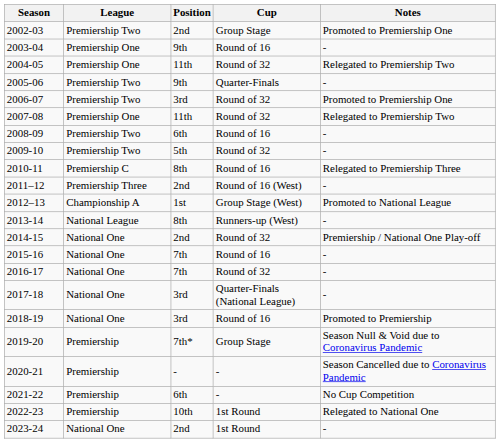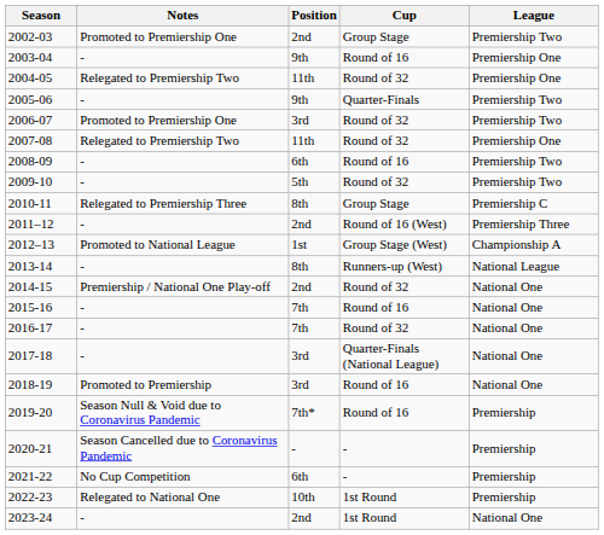 <table class="wikitable" style="text-align:left">
 <tr>
 <th width=80px>Season</th>
-<th width=150px>League</th>
+<th width=250px>Notes</th>
 <th width=40px>Position</th>
 <th width=150px>Cup</th>
-<th width=250px>Notes</th>
+<th width=150px>League</th>
 </tr>
 <tr>
 <td>2002-03</td>
-<td>Premiership Two</td>
+<td>Promoted to Premiership One</td>
 <td>2nd</td>
 <td>Group Stage</td>
-<td>Promoted to Premiership One</td>
+<td>Premiership Two</td>
 </tr>
 <tr>
 <td>2003-04</td>
-<td>Premiership One</td>
+<td>-</td>
 <td>9th</td>
 <td>Round of 16</td>
-<td>-</td>
+<td>Premiership One</td>
 </tr>
 <tr>
 <td>2004-05</td>
-<td>Premiership One</td>
+<td>Relegated to Premiership Two</td>
 <td>11th</td>
 <td>Round of 32</td>
-<td>Relegated to Premiership Two</td>
+<td>Premiership One</td>
 </tr>
 <tr>
 <td>2005-06</td>
-<td>Premiership Two</td>
+<td>-</td>
 <td>9th</td>
 <td>Quarter-Finals</td>
-<td>-</td>
+<td>Premiership Two</td>
 </tr>
 <tr>
 <td>2006-07</td>
-<td>Premiership Two</td>
+<td>Promoted to Premiership One</td>
 <td>3rd</td>
 <td>Round of 32</td>
-<td>Promoted to Premiership One</td>
+<td>Premiership Two</td>
 </tr>
 <tr>
 <td>2007-08</td>
-<td>Premiership One</td>
+<td>Relegated to Premiership Two</td>
 <td>11th</td>
 <td>Round of 32</td>
-<td>Relegated to Premiership Two</td>
+<td>Premiership One</td>
 </tr>
 <tr>
 <td>2008-09</td>
-<td>Premiership Two</td>
+<td>-</td>
 <td>6th</td>
 <td>Round of 16</td>
-<td>-</td>
+<td>Premiership Two</td>
 </tr>
 <tr>
 <td>2009-10</td>
-<td>Premiership Two</td>
+<td>-</td>
 <td>5th</td>
 <td>Round of 32</td>
-<td>-</td>
+<td>Premiership Two</td>
 </tr>
 <tr>
 <td>2010-11</td>
+<td>Relegated to Premiership Three</td>
+<td>8th</td>
+<td>Group Stage</td>
 <td>Premiership C</td>
-<td>8th</td>
-<td>Round of 16</td>
-<td>Relegated to Premiership Three</td>
 </tr>
 <tr>
 <td>2011–12</td>
-<td>Premiership Three</td>
+<td>-</td>
 <td>2nd</td>
 <td>Round of 16 (West)</td>
-<td>-</td>
+<td>Premiership Three</td>
 </tr>
 <tr>
 <td>2012–13</td>
-<td>Championship A</td>
+<td>Promoted to National League</td>
 <td>1st</td>
 <td>Group Stage (West)</td>
-<td>Promoted to National League</td>
+<td>Championship A</td>
 </tr>
 <tr>
 <td>2013-14</td>
-<td>National League</td>
+<td>-</td>
 <td>8th</td>
 <td>Runners-up (West)</td>
-<td>-</td>
+<td>National League</td>
 </tr>
 <tr>
 <td>2014-15</td>
-<td>National One</td>
+<td>Premiership / National One Play-off</td>
 <td>2nd</td>
 <td>Round of 32</td>
-<td>Premiership / National One Play-off</td>
+<td>National One</td>
 </tr>
 <tr>
 <td>2015-16</td>
-<td>National One</td>
+<td>-</td>
 <td>7th</td>
 <td>Round of 16</td>
-<td>-</td>
+<td>National One</td>
 </tr>
 <tr>
 <td>2016-17</td>
-<td>National One</td>
+<td>-</td>
 <td>7th</td>
 <td>Round of 32</td>
-<td>-</td>
+<td>National One</td>
 </tr>
 <tr>
 <td>2017-18</td>
-<td>National One</td>
+<td>-</td>
 <td>3rd</td>
 <td>Quarter-Finals (National League)</td>
-<td>-</td>
+<td>National One</td>
 </tr>
 <tr>
 <td>2018-19</td>
-<td>National One</td>
+<td>Promoted to Premiership</td>
 <td>3rd</td>
 <td>Round of 16</td>
-<td>Promoted to Premiership</td>
+<td>National One</td>
 </tr>
 <tr>
 <td>2019-20</td>
+<td>Season Null & Void due to <a href='#'>Coronavirus Pandemic</a></td>
+<td>7th*</td>
+<td>Round of 16</td>
 <td>Premiership</td>
-<td>7th*</td>
-<td>Group Stage</td>
-<td>Season Null & Void due to <a href='#'>Coronavirus Pandemic</a></td>
 </tr>
 <tr>
 <td>2020-21</td>
-<td>Premiership</td>
+<td>Season Cancelled due to <a href='#'>Coronavirus Pandemic</a></td>
 <td>-</td>
 <td>-</td>
-<td>Season Cancelled due to <a href='#'>Coronavirus Pandemic</a></td>
+<td>Premiership</td>
 </tr>
 <tr>
 <td>2021-22</td>
-<td>Premiership</td>
+<td>No Cup Competition</td>
 <td>6th</td>
 <td>-</td>
-<td>No Cup Competition</td>
+<td>Premiership</td>
 </tr>
 <tr>
 <td>2022-23</td>
-<td>Premiership</td>
+<td>Relegated to National One</td>
 <td>10th</td>
 <td>1st Round</td>
-<td>Relegated to National One</td>
+<td>Premiership</td>
 </tr>
 <tr>
 <td>2023-24</td>
-<td>National One</td>
+<td>-</td>
 <td>2nd</td>
 <td>1st Round</td>
-<td>-</td>
+<td>National One</td>
 </tr>
 </table>
